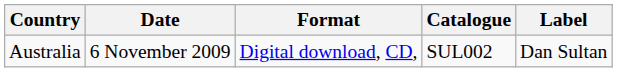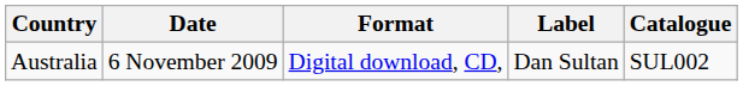 <table class="wikitable">
 <tr>
 <th>Country</th>
 <th>Date</th>
 <th>Format</th>
+<th>Label</th>
 <th>Catalogue</th>
-<th>Label</th>
 </tr>
 <tr>
 <td>Australia</td>
 <td>6 November 2009</td>
 <td><a href='#'>Digital download</a>, <a href='#'>CD</a>,</td>
+<td>Dan Sultan</td>
 <td>SUL002</td>
-<td>Dan Sultan</td>
 </tr>
 </table>
